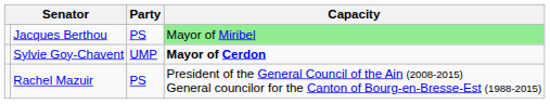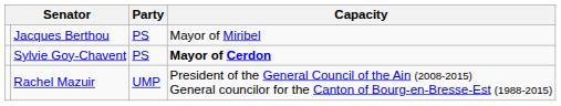 <table class="wikitable">
 <tr>
 <th colspan="2">Senator</th>
 <th>Party</th>
 <th>Capacity</th>
 </tr>
 <tr>
 <td></td>
 <td><a href='#'>Jacques Berthou</a></td>
 <td><a href='#'>PS</a></td>
-<td style="background: lightgreen;">Mayor of <a href='#'>Miribel</a></td>
+<td>Mayor of <a href='#'>Miribel</a></td>
 </tr>
 <tr>
 <td></td>
 <td><a href='#'>Sylvie Goy-Chavent</a></td>
-<td><a href='#'>UMP</a></td>
+<td><a href='#'>PS</a></td>
 <td><strong>Mayor of <a href='#'>Cerdon</a></strong></td>
 </tr>
 <tr>
 <td></td>
 <td><a href='#'>Rachel Mazuir</a></td>
-<td><a href='#'>PS</a></td>
+<td><a href='#'>UMP</a></td>
 <td>President of the <a href='#'>General Council of the Ain</a> <small>(2008-2015)</small><br>General councilor for the <a href='#'>Canton of Bourg-en-Bresse-Est</a> <small>(1988-2015)</small></td>
 </tr>
 </table>
